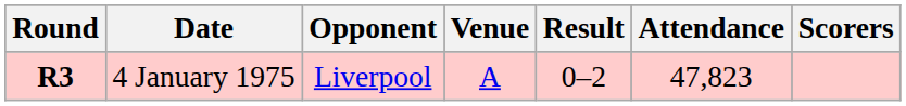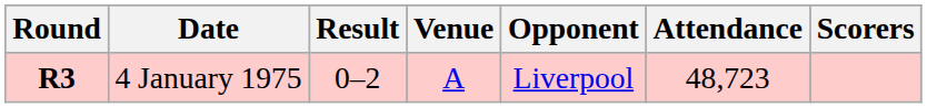 <table class="wikitable" style="font-size:100%; text-align:center">
 <tr>
 <th>Round</th>
 <th>Date</th>
+<th>Result</th>
+<th>Venue</th>
 <th>Opponent</th>
-<th>Venue</th>
-<th>Result</th>
 <th>Attendance</th>
 <th>Scorers</th>
 </tr>
 <tr style="background-color: #FFCCCC;">
 <td><strong>R3</strong></td>
 <td>4 January 1975</td>
+<td>0–2</td>
+<td><a href='#'>A</a></td>
 <td><a href='#'>Liverpool</a></td>
-<td><a href='#'>A</a></td>
-<td>0–2</td>
-<td>47,823</td>
+<td>48,723</td>
 <td></td>
 </tr>
 </table>
